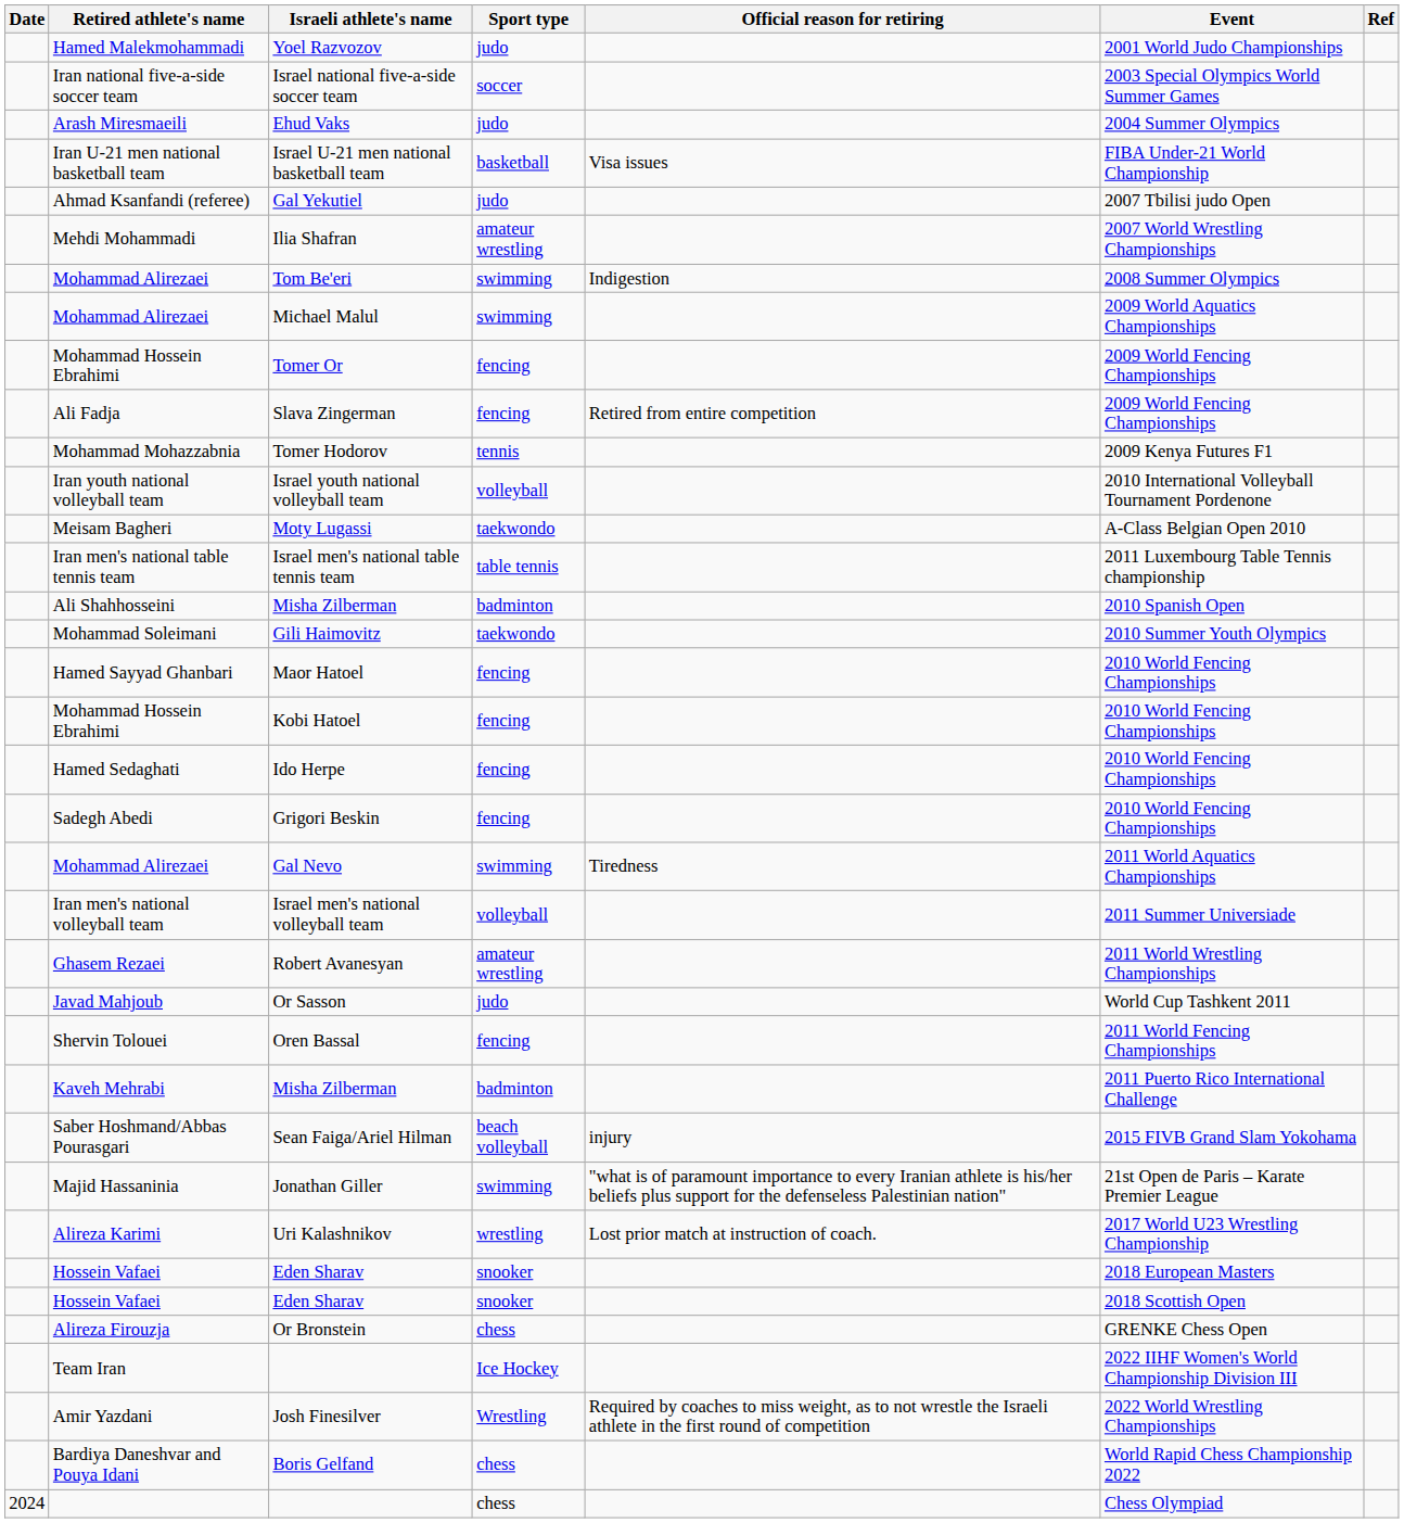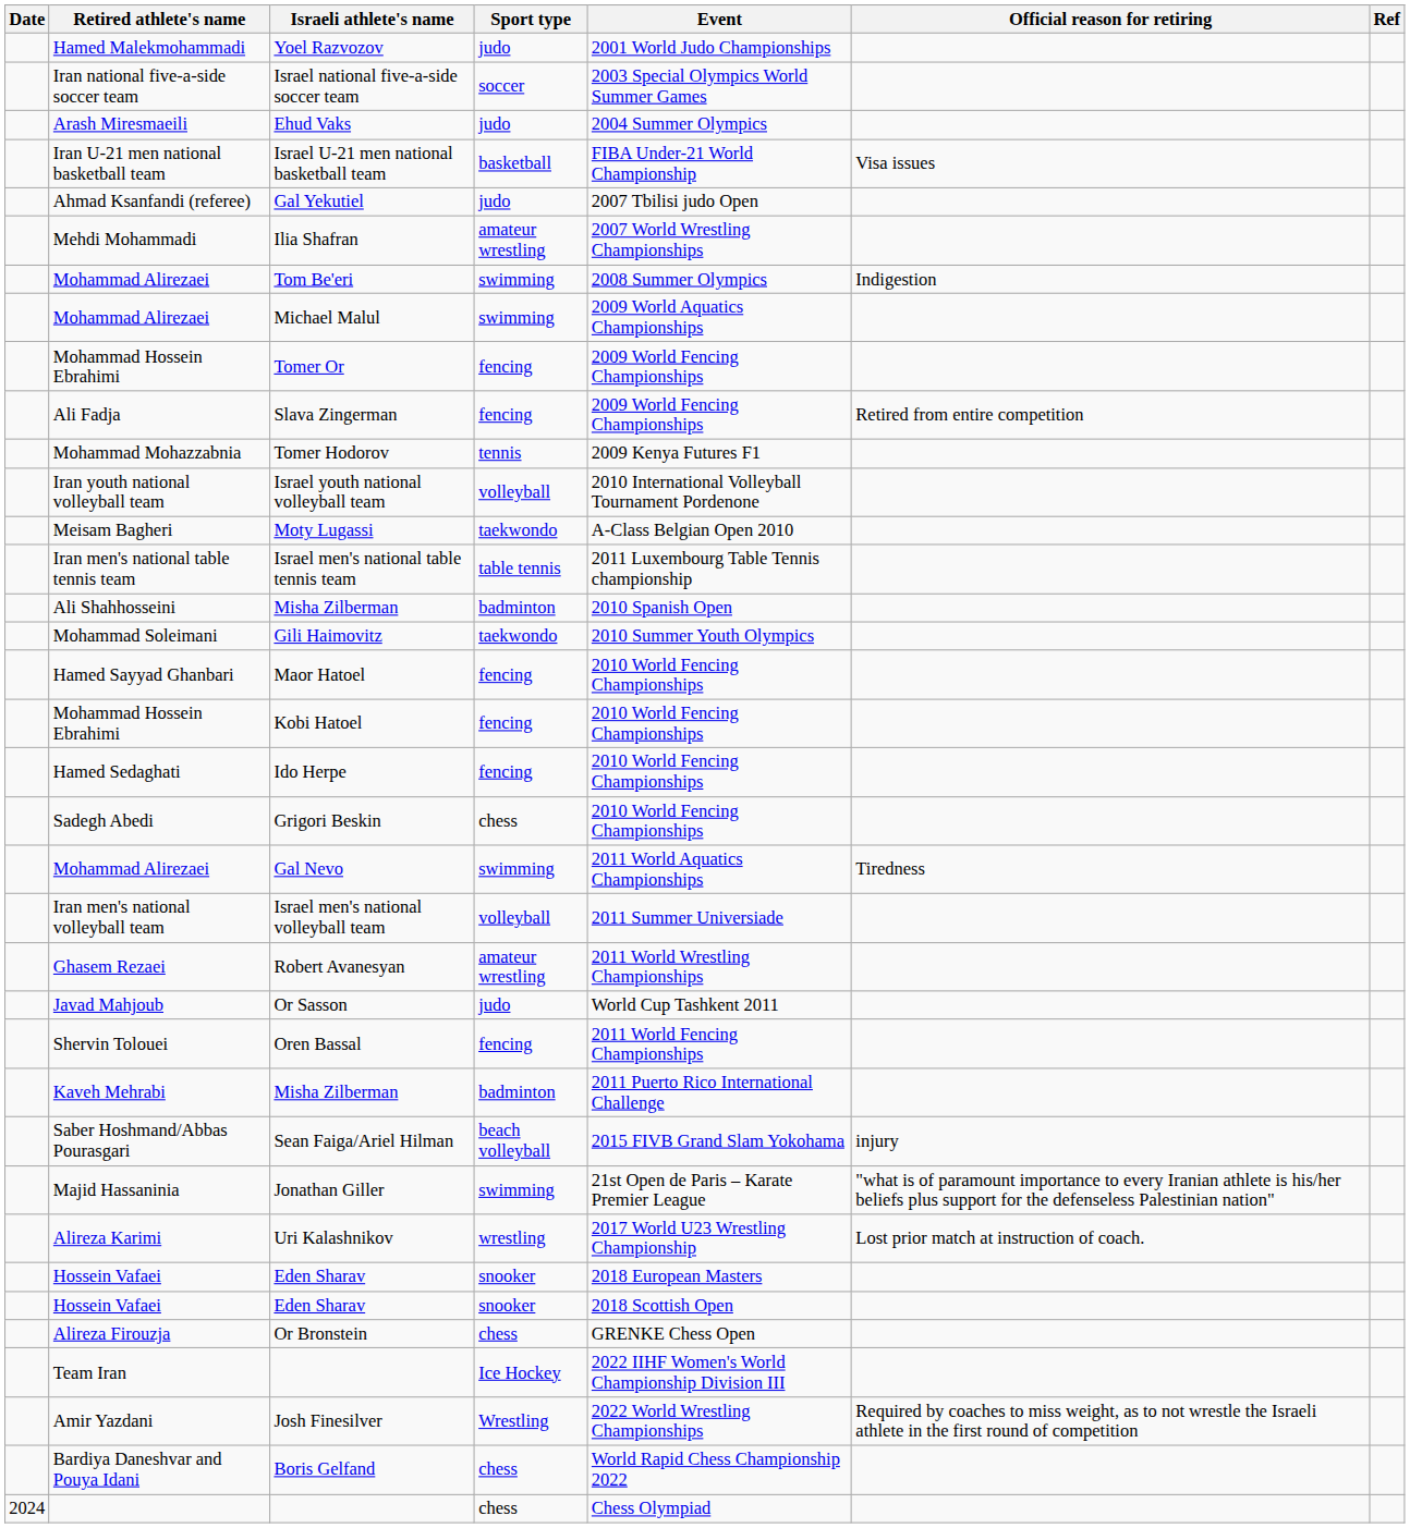 <table class="wikitable sortable">
 <tr>
 <th>Date</th>
 <th>Retired athlete's name</th>
 <th>Israeli athlete's name</th>
 <th>Sport type</th>
+<th>Event</th>
 <th>Official reason for retiring</th>
-<th>Event</th>
 <th>Ref</th>
 </tr>
 <tr>
 <td></td>
 <td><a href='#'>Hamed Malekmohammadi</a></td>
 <td><a href='#'>Yoel Razvozov</a></td>
 <td><a href='#'>judo</a></td>
+<td><a href='#'>2001 World Judo Championships</a></td>
 <td></td>
-<td><a href='#'>2001 World Judo Championships</a></td>
 <td></td>
 </tr>
 <tr>
 <td></td>
 <td>Iran national five-a-side soccer team</td>
 <td>Israel national five-a-side soccer team</td>
 <td><a href='#'>soccer</a></td>
+<td><a href='#'>2003 Special Olympics World Summer Games</a></td>
 <td></td>
-<td><a href='#'>2003 Special Olympics World Summer Games</a></td>
 <td></td>
 </tr>
 <tr>
 <td></td>
 <td><a href='#'>Arash Miresmaeili</a></td>
 <td><a href='#'>Ehud Vaks</a></td>
 <td><a href='#'>judo</a></td>
+<td><a href='#'>2004 Summer Olympics</a></td>
 <td></td>
-<td><a href='#'>2004 Summer Olympics</a></td>
 <td></td>
 </tr>
 <tr>
 <td></td>
 <td>Iran U-21 men national basketball team</td>
 <td>Israel U-21 men national basketball team</td>
 <td><a href='#'>basketball</a></td>
+<td><a href='#'>FIBA Under-21 World Championship</a></td>
 <td>Visa issues</td>
-<td><a href='#'>FIBA Under-21 World Championship</a></td>
 <td></td>
 </tr>
 <tr>
 <td></td>
 <td>Ahmad Ksanfandi (referee)</td>
 <td><a href='#'>Gal Yekutiel</a></td>
 <td><a href='#'>judo</a></td>
+<td>2007 Tbilisi judo Open</td>
 <td></td>
-<td>2007 Tbilisi judo Open</td>
 <td></td>
 </tr>
 <tr>
 <td></td>
 <td>Mehdi Mohammadi</td>
 <td>Ilia Shafran</td>
 <td><a href='#'>amateur wrestling</a></td>
+<td><a href='#'>2007 World Wrestling Championships</a></td>
 <td></td>
-<td><a href='#'>2007 World Wrestling Championships</a></td>
 <td></td>
 </tr>
 <tr>
 <td></td>
 <td><a href='#'>Mohammad Alirezaei</a></td>
 <td><a href='#'>Tom Be'eri</a></td>
 <td><a href='#'>swimming</a></td>
+<td><a href='#'>2008 Summer Olympics</a></td>
 <td>Indigestion</td>
-<td><a href='#'>2008 Summer Olympics</a></td>
 <td></td>
 </tr>
 <tr>
 <td></td>
 <td><a href='#'>Mohammad Alirezaei</a></td>
 <td>Michael Malul</td>
 <td><a href='#'>swimming</a></td>
+<td><a href='#'>2009 World Aquatics Championships</a></td>
 <td></td>
-<td><a href='#'>2009 World Aquatics Championships</a></td>
 <td></td>
 </tr>
 <tr>
 <td></td>
 <td>Mohammad Hossein Ebrahimi</td>
 <td><a href='#'>Tomer Or</a></td>
 <td><a href='#'>fencing</a></td>
+<td><a href='#'>2009 World Fencing Championships</a></td>
 <td></td>
-<td><a href='#'>2009 World Fencing Championships</a></td>
 <td></td>
 </tr>
 <tr>
 <td></td>
 <td>Ali Fadja</td>
 <td>Slava Zingerman</td>
 <td><a href='#'>fencing</a></td>
+<td><a href='#'>2009 World Fencing Championships</a></td>
 <td>Retired from entire competition</td>
-<td><a href='#'>2009 World Fencing Championships</a></td>
 <td></td>
 </tr>
 <tr>
 <td></td>
 <td>Mohammad Mohazzabnia</td>
 <td>Tomer Hodorov</td>
 <td><a href='#'>tennis</a></td>
+<td>2009 Kenya Futures F1</td>
 <td></td>
-<td>2009 Kenya Futures F1</td>
 <td></td>
 </tr>
 <tr>
 <td></td>
 <td>Iran youth national volleyball team</td>
 <td>Israel youth national volleyball team</td>
 <td><a href='#'>volleyball</a></td>
+<td>2010 International Volleyball Tournament Pordenone</td>
 <td></td>
-<td>2010 International Volleyball Tournament Pordenone</td>
 <td></td>
 </tr>
 <tr>
 <td></td>
 <td>Meisam Bagheri</td>
 <td><a href='#'>Moty Lugassi</a></td>
 <td><a href='#'>taekwondo</a></td>
+<td>A-Class Belgian Open 2010</td>
 <td></td>
-<td>A-Class Belgian Open 2010</td>
 <td></td>
 </tr>
 <tr>
 <td></td>
 <td>Iran men's national table tennis team</td>
 <td>Israel men's national table tennis team</td>
 <td><a href='#'>table tennis</a></td>
+<td>2011 Luxembourg Table Tennis championship</td>
 <td></td>
-<td>2011 Luxembourg Table Tennis championship</td>
 <td></td>
 </tr>
 <tr>
 <td></td>
 <td>Ali Shahhosseini</td>
 <td><a href='#'>Misha Zilberman</a></td>
 <td><a href='#'>badminton</a></td>
+<td><a href='#'>2010 Spanish Open</a></td>
 <td></td>
-<td><a href='#'>2010 Spanish Open</a></td>
 <td></td>
 </tr>
 <tr>
 <td></td>
 <td>Mohammad Soleimani</td>
 <td><a href='#'>Gili Haimovitz</a></td>
 <td><a href='#'>taekwondo</a></td>
+<td><a href='#'>2010 Summer Youth Olympics</a></td>
 <td></td>
-<td><a href='#'>2010 Summer Youth Olympics</a></td>
 <td></td>
 </tr>
 <tr>
 <td></td>
 <td>Hamed Sayyad Ghanbari</td>
 <td>Maor Hatoel</td>
 <td><a href='#'>fencing</a></td>
+<td><a href='#'>2010 World Fencing Championships</a></td>
 <td></td>
-<td><a href='#'>2010 World Fencing Championships</a></td>
 <td></td>
 </tr>
 <tr>
 <td></td>
 <td>Mohammad Hossein Ebrahimi</td>
 <td>Kobi Hatoel</td>
 <td><a href='#'>fencing</a></td>
+<td><a href='#'>2010 World Fencing Championships</a></td>
 <td></td>
-<td><a href='#'>2010 World Fencing Championships</a></td>
 <td></td>
 </tr>
 <tr>
 <td></td>
 <td>Hamed Sedaghati</td>
 <td>Ido Herpe</td>
 <td><a href='#'>fencing</a></td>
+<td><a href='#'>2010 World Fencing Championships</a></td>
 <td></td>
-<td><a href='#'>2010 World Fencing Championships</a></td>
 <td></td>
 </tr>
 <tr>
 <td></td>
 <td>Sadegh Abedi</td>
 <td>Grigori Beskin</td>
-<td><a href='#'>fencing</a></td>
+<td>chess</td>
+<td><a href='#'>2010 World Fencing Championships</a></td>
 <td></td>
-<td><a href='#'>2010 World Fencing Championships</a></td>
 <td></td>
 </tr>
 <tr>
 <td></td>
 <td><a href='#'>Mohammad Alirezaei</a></td>
 <td><a href='#'>Gal Nevo</a></td>
 <td><a href='#'>swimming</a></td>
+<td><a href='#'>2011 World Aquatics Championships</a></td>
 <td>Tiredness</td>
-<td><a href='#'>2011 World Aquatics Championships</a></td>
 <td></td>
 </tr>
 <tr>
 <td></td>
 <td>Iran men's national volleyball team</td>
 <td>Israel men's national volleyball team</td>
 <td><a href='#'>volleyball</a></td>
+<td><a href='#'>2011 Summer Universiade</a></td>
 <td></td>
-<td><a href='#'>2011 Summer Universiade</a></td>
 <td></td>
 </tr>
 <tr>
 <td></td>
 <td><a href='#'>Ghasem Rezaei</a></td>
 <td>Robert Avanesyan</td>
 <td><a href='#'>amateur wrestling</a></td>
+<td><a href='#'>2011 World Wrestling Championships</a></td>
 <td></td>
-<td><a href='#'>2011 World Wrestling Championships</a></td>
 <td></td>
 </tr>
 <tr>
 <td></td>
 <td><a href='#'>Javad Mahjoub</a></td>
 <td>Or Sasson</td>
 <td><a href='#'>judo</a></td>
+<td>World Cup Tashkent 2011</td>
 <td></td>
-<td>World Cup Tashkent 2011</td>
 <td></td>
 </tr>
 <tr>
 <td></td>
 <td>Shervin Tolouei</td>
 <td>Oren Bassal</td>
 <td><a href='#'>fencing</a></td>
+<td><a href='#'>2011 World Fencing Championships</a></td>
 <td></td>
-<td><a href='#'>2011 World Fencing Championships</a></td>
 <td></td>
 </tr>
 <tr>
 <td></td>
 <td><a href='#'>Kaveh Mehrabi</a></td>
 <td><a href='#'>Misha Zilberman</a></td>
 <td><a href='#'>badminton</a></td>
+<td><a href='#'>2011 Puerto Rico International Challenge</a></td>
 <td></td>
-<td><a href='#'>2011 Puerto Rico International Challenge</a></td>
 <td></td>
 </tr>
 <tr>
 <td></td>
 <td>Saber Hoshmand/Abbas Pourasgari</td>
 <td>Sean Faiga/Ariel Hilman</td>
 <td><a href='#'>beach volleyball</a></td>
+<td><a href='#'>2015 FIVB Grand Slam Yokohama</a></td>
 <td>injury</td>
-<td><a href='#'>2015 FIVB Grand Slam Yokohama</a></td>
 <td></td>
 </tr>
 <tr>
 <td></td>
 <td>Majid Hassaninia</td>
 <td>Jonathan Giller</td>
 <td><a href='#'>swimming</a></td>
+<td>21st Open de Paris – Karate Premier League</td>
 <td>"what is of paramount importance to every Iranian athlete is his/her beliefs plus support for the defenseless Palestinian nation"</td>
-<td>21st Open de Paris – Karate Premier League</td>
 <td></td>
 </tr>
 <tr>
 <td></td>
 <td><a href='#'>Alireza Karimi</a></td>
 <td>Uri Kalashnikov</td>
 <td><a href='#'>wrestling</a></td>
+<td><a href='#'>2017 World U23 Wrestling Championship</a></td>
 <td>Lost prior match at instruction of coach.</td>
-<td><a href='#'>2017 World U23 Wrestling Championship</a></td>
 <td></td>
 </tr>
 <tr>
 <td></td>
 <td><a href='#'>Hossein Vafaei</a></td>
 <td><a href='#'>Eden Sharav</a></td>
 <td><a href='#'>snooker</a></td>
+<td><a href='#'>2018 European Masters</a></td>
 <td></td>
-<td><a href='#'>2018 European Masters</a></td>
 <td></td>
 </tr>
 <tr>
 <td></td>
 <td><a href='#'>Hossein Vafaei</a></td>
 <td><a href='#'>Eden Sharav</a></td>
 <td><a href='#'>snooker</a></td>
+<td><a href='#'>2018 Scottish Open</a></td>
 <td></td>
-<td><a href='#'>2018 Scottish Open</a></td>
 <td></td>
 </tr>
 <tr>
 <td></td>
 <td><a href='#'>Alireza Firouzja</a></td>
 <td>Or Bronstein</td>
 <td><a href='#'>chess</a></td>
+<td>GRENKE Chess Open</td>
 <td></td>
-<td>GRENKE Chess Open</td>
 <td></td>
 </tr>
 <tr>
 <td></td>
 <td>Team Iran</td>
 <td></td>
 <td><a href='#'>Ice Hockey</a></td>
+<td><a href='#'>2022 IIHF Women's World Championship Division III</a></td>
 <td></td>
-<td><a href='#'>2022 IIHF Women's World Championship Division III</a></td>
 <td></td>
 </tr>
 <tr>
 <td></td>
 <td>Amir Yazdani</td>
 <td>Josh Finesilver</td>
 <td><a href='#'>Wrestling</a></td>
+<td><a href='#'>2022 World Wrestling Championships</a></td>
 <td>Required by coaches to miss weight, as to not wrestle the Israeli athlete in the first round of competition</td>
-<td><a href='#'>2022 World Wrestling Championships</a></td>
 <td></td>
 </tr>
 <tr>
 <td></td>
 <td>Bardiya Daneshvar and <a href='#'>Pouya Idani</a></td>
 <td><a href='#'>Boris Gelfand</a></td>
 <td><a href='#'>chess</a></td>
+<td><a href='#'>World Rapid Chess Championship 2022</a></td>
 <td></td>
-<td><a href='#'>World Rapid Chess Championship 2022</a></td>
 <td></td>
 </tr>
 <tr>
 <td>2024</td>
 <td></td>
 <td></td>
 <td>chess</td>
+<td><a href='#'>Chess Olympiad</a></td>
 <td></td>
-<td><a href='#'>Chess Olympiad</a></td>
 <td></td>
 </tr>
 </table>
